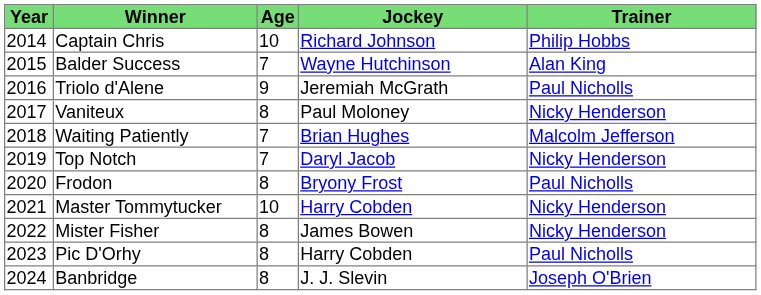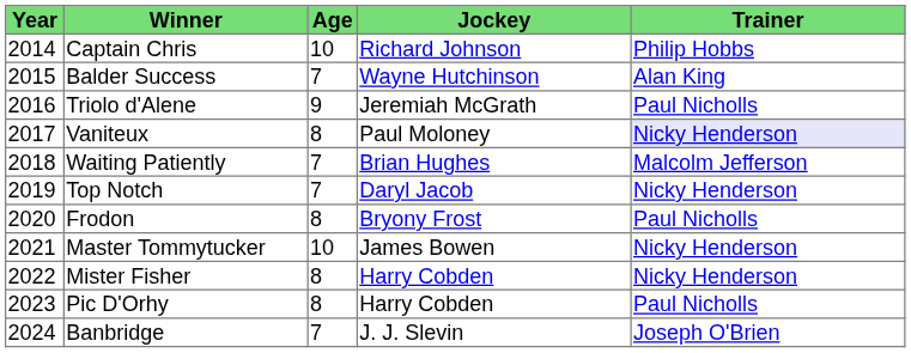 <table class = "sortable" | border="1" style="border-collapse: collapse; font-size:90%">
 <tr bgcolor="#77dd77" align="center">
 <th style="width:36px"><strong>Year</strong></th>
 <th style="width:160px"><strong>Winner</strong></th>
 <th style="width:30px"><strong>Age</strong></th>
 <th style="width:180px"><strong>Jockey</strong></th>
 <th style="width:180px"><strong>Trainer</strong></th>
 </tr>
 <tr>
 <td>2014</td>
 <td>Captain Chris</td>
 <td>10</td>
 <td><a href='#'>Richard Johnson</a></td>
 <td><a href='#'>Philip Hobbs</a></td>
 </tr>
 <tr>
 <td>2015</td>
 <td>Balder Success</td>
 <td>7</td>
 <td><a href='#'>Wayne Hutchinson</a></td>
 <td><a href='#'>Alan King</a></td>
 </tr>
 <tr>
 <td>2016</td>
 <td>Triolo d'Alene</td>
 <td>9</td>
 <td>Jeremiah McGrath</td>
 <td><a href='#'>Paul Nicholls</a></td>
 </tr>
 <tr>
 <td>2017</td>
 <td>Vaniteux</td>
 <td>8</td>
 <td>Paul Moloney</td>
-<td><a href='#'>Nicky Henderson</a></td>
+<td style="background: lavender;"><a href='#'>Nicky Henderson</a></td>
 </tr>
 <tr>
 <td>2018</td>
 <td>Waiting Patiently</td>
 <td>7</td>
 <td><a href='#'>Brian Hughes</a></td>
 <td><a href='#'>Malcolm Jefferson</a></td>
 </tr>
 <tr>
 <td>2019</td>
 <td>Top Notch</td>
 <td>7</td>
 <td><a href='#'>Daryl Jacob</a></td>
 <td><a href='#'>Nicky Henderson</a></td>
 </tr>
 <tr>
 <td>2020</td>
 <td>Frodon</td>
 <td>8</td>
 <td><a href='#'>Bryony Frost</a></td>
 <td><a href='#'>Paul Nicholls</a></td>
 </tr>
 <tr>
 <td>2021</td>
 <td>Master Tommytucker</td>
 <td>10</td>
-<td><a href='#'>Harry Cobden</a></td>
+<td>James Bowen</td>
 <td><a href='#'>Nicky Henderson</a></td>
 </tr>
 <tr>
 <td>2022</td>
 <td>Mister Fisher</td>
 <td>8</td>
-<td>James Bowen</td>
+<td><a href='#'>Harry Cobden</a></td>
 <td><a href='#'>Nicky Henderson</a></td>
 </tr>
 <tr>
 <td>2023</td>
 <td>Pic D'Orhy</td>
 <td>8</td>
 <td>Harry Cobden</td>
 <td><a href='#'>Paul Nicholls</a></td>
 </tr>
 <tr>
 <td>2024</td>
 <td>Banbridge</td>
-<td>8</td>
+<td>7</td>
 <td>J. J. Slevin</td>
 <td><a href='#'>Joseph O'Brien</a></td>
 </tr>
 </table>
